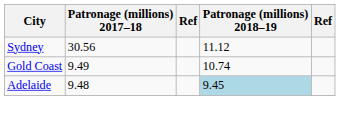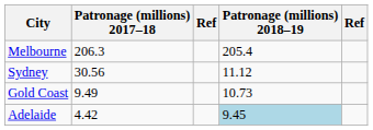 <table class="wikitable">
 <tr>
 <th>City</th>
 <th>Patronage (millions)<br>2017–18</th>
 <th>Ref</th>
 <th>Patronage (millions)<br>2018–19</th>
 <th>Ref</th>
+</tr>
+<tr>
+<td><a href='#'>Melbourne</a></td>
+<td>206.3</td>
+<td></td>
+<td>205.4</td>
+<td></td>
 </tr>
 <tr>
 <td><a href='#'>Sydney</a></td>
 <td>30.56</td>
 <td></td>
 <td>11.12</td>
 <td></td>
 </tr>
 <tr>
 <td><a href='#'>Gold Coast</a></td>
 <td>9.49</td>
 <td></td>
-<td>10.74</td>
+<td>10.73</td>
 <td></td>
 </tr>
 <tr>
 <td><a href='#'>Adelaide</a></td>
-<td>9.48</td>
+<td>4.42</td>
 <td></td>
 <td style="background: lightblue;">9.45</td>
 <td></td>
 </tr>
 </table>
